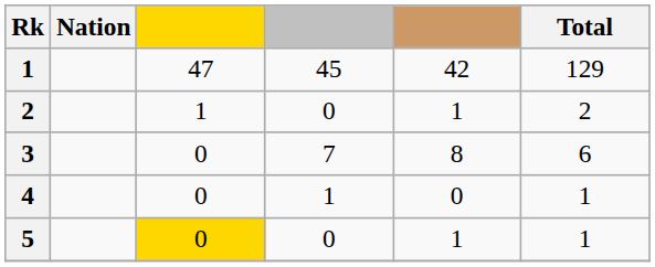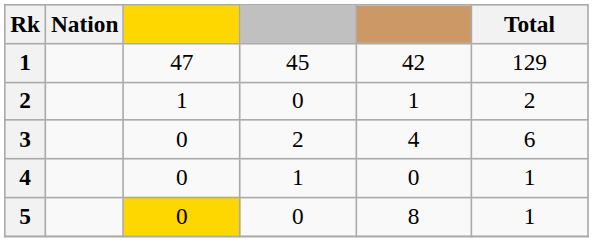 <table class="wikitable alternance" style="text-align:center; font-size:90%" |>
 <tr>
 <th scope=col>Rk</th>
 <th scope=col>Nation</th>
 <th scope="col" style="background:gold; width:4.5em; font-weight:bold;"></th>
 <th scope="col" style="background:silver; width:4.5em; font-weight:bold;"></th>
 <th scope="col" style="background:#c96; width:4.5em; font-weight:bold;"></th>
 <th scope=col style="width:4.5em; font-weight:bold;">Total</th>
 </tr>
 <tr>
 <th scope=row>1</th>
 <td align=left></td>
 <td>47</td>
 <td>45</td>
 <td>42</td>
 <td>129</td>
 </tr>
 <tr>
 <th scope=row>2</th>
 <td align=left></td>
 <td>1</td>
 <td>0</td>
 <td>1</td>
 <td>2</td>
 </tr>
 <tr>
 <th scope=row>3</th>
 <td align=left></td>
 <td>0</td>
-<td>7</td>
-<td>8</td>
+<td>2</td>
+<td>4</td>
 <td>6</td>
 </tr>
 <tr>
 <th scope=row>4</th>
 <td align=left></td>
 <td>0</td>
 <td>1</td>
 <td>0</td>
 <td>1</td>
 </tr>
 <tr>
 <th scope=row>5</th>
 <td align=left></td>
 <td style="background: gold;">0</td>
 <td>0</td>
-<td>1</td>
+<td>8</td>
 <td>1</td>
 </tr>
 <tr>
 </tr>
 </table>
